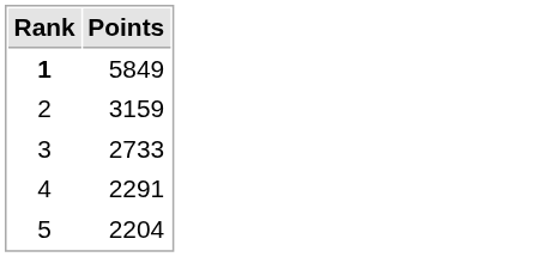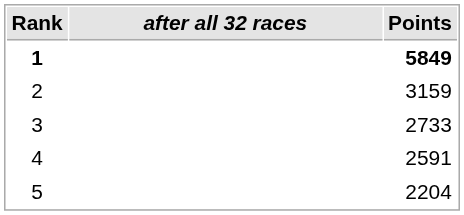 <table cellspacing="1" cellpadding="3" style="border:1px solid #aaa; font-size:86%;">
 <tr style="background:#e4e4e4;">
 <th style="border-bottom:1px solid #aaa; width:10px;">Rank</th>
+<th style="border-bottom:1px solid #aaa; width:200px;"><em>after all 32 races</em></th>
 <th style="border-bottom:1px solid #aaa; width:20px;">Points</th>
 </tr>
 <tr>
 <td style="text-align:center;"><strong>1</strong></td>
-<td align="right">5849</td>
+<td><strong></strong></td>
+<td align="right"><strong>5849</strong></td>
 </tr>
 <tr>
 <td style="text-align:center;">2</td>
+<td></td>
 <td align="right">3159</td>
 </tr>
 <tr>
 <td style="text-align:center;">3</td>
+<td></td>
 <td align="right">2733</td>
 </tr>
 <tr>
 <td style="text-align:center;">4</td>
-<td align="right">2291</td>
+<td></td>
+<td align="right">2591</td>
 </tr>
 <tr>
 <td style="text-align:center;">5</td>
+<td>  </td>
 <td align="right">2204</td>
 </tr>
 </table>
